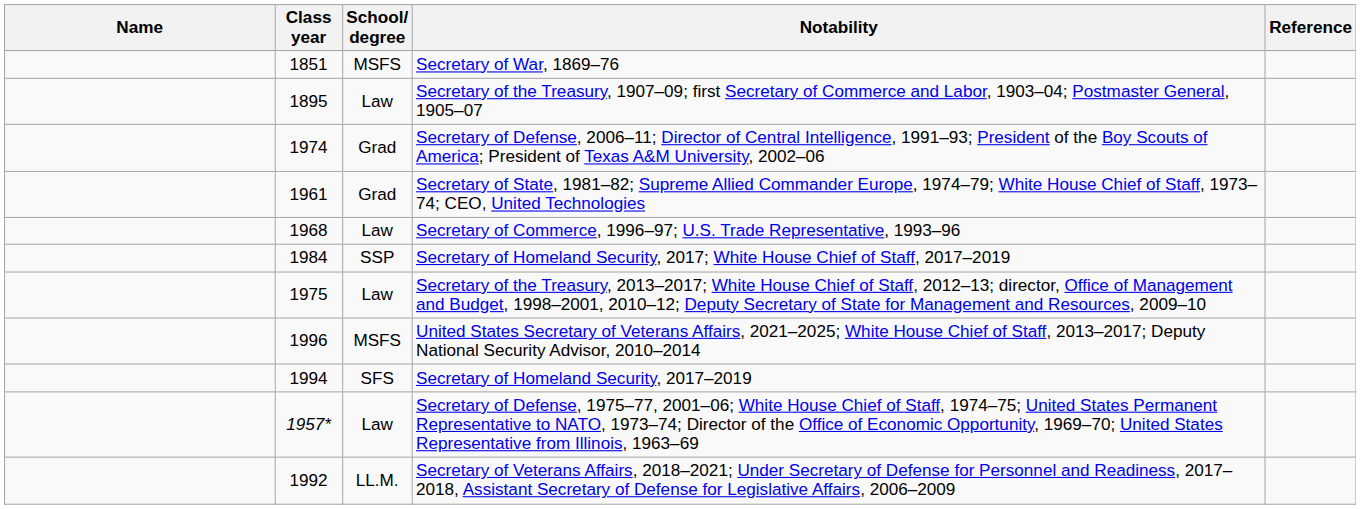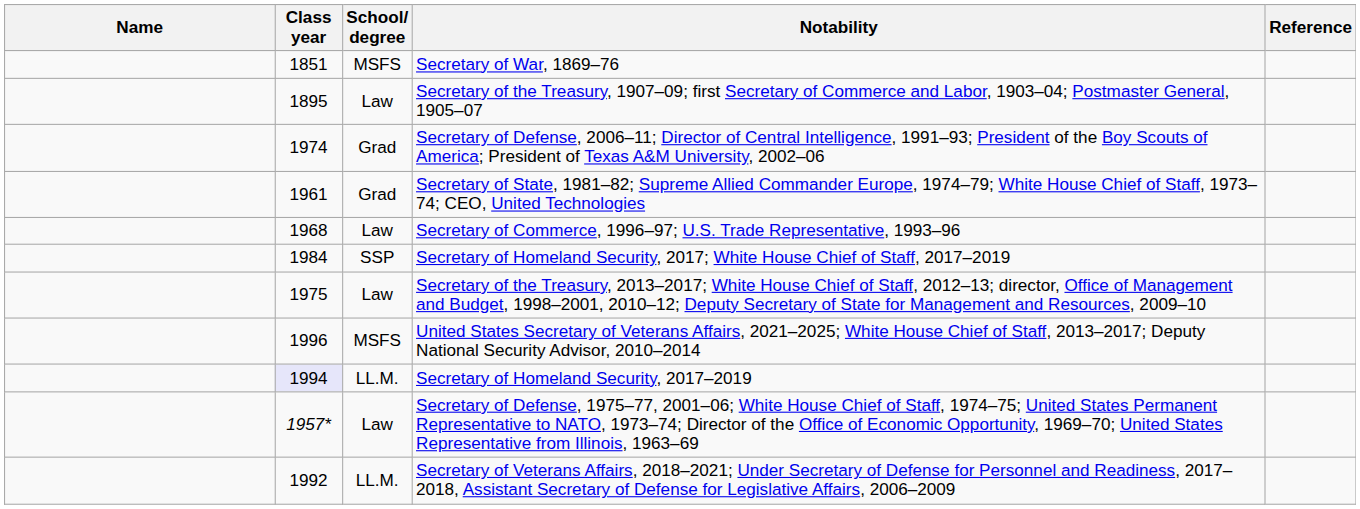 <table class="wikitable sortable" style="width:100%">
 <tr>
 <th style="width:20%;">Name</th>
 <th style="width:5%;">Class year</th>
 <th style="width:5%;">School/<br>degree</th>
 <th style="width:*;" class="unsortable">Notability</th>
 <th style="width:5%;" class="unsortable">Reference</th>
 </tr>
 <tr>
 <td></td>
 <td style="text-align:center;">1851</td>
 <td style="text-align:center;">MSFS</td>
 <td><a href='#'>Secretary of War</a>, 1869–76</td>
 <td style="text-align:center;"></td>
 </tr>
 <tr>
 <td></td>
 <td style="text-align:center;">1895</td>
 <td style="text-align:center;">Law</td>
 <td><a href='#'>Secretary of the Treasury</a>, 1907–09; first <a href='#'>Secretary of Commerce and Labor</a>, 1903–04; <a href='#'>Postmaster General</a>, 1905–07</td>
 <td style="text-align:center;"></td>
 </tr>
 <tr>
 <td></td>
 <td style="text-align:center;">1974</td>
 <td style="text-align:center;">Grad</td>
 <td><a href='#'>Secretary of Defense</a>, 2006–11; <a href='#'>Director of Central Intelligence</a>, 1991–93; <a href='#'>President</a> of the <a href='#'>Boy Scouts of America</a>; President of <a href='#'>Texas A&M University</a>, 2002–06</td>
 <td style="text-align:center;"></td>
 </tr>
 <tr>
 <td></td>
 <td style="text-align:center;">1961</td>
 <td style="text-align:center;">Grad</td>
 <td><a href='#'>Secretary of State</a>, 1981–82; <a href='#'>Supreme Allied Commander Europe</a>, 1974–79; <a href='#'>White House Chief of Staff</a>, 1973–74; CEO, <a href='#'>United Technologies</a></td>
 <td style="text-align:center;"></td>
 </tr>
 <tr>
 <td></td>
 <td style="text-align:center;">1968</td>
 <td style="text-align:center;">Law</td>
 <td><a href='#'>Secretary of Commerce</a>, 1996–97; <a href='#'>U.S. Trade Representative</a>, 1993–96</td>
 <td style="text-align:center;"></td>
 </tr>
 <tr>
 <td></td>
 <td style="text-align:center;">1984</td>
 <td style="text-align:center;">SSP</td>
 <td><a href='#'>Secretary of Homeland Security</a>, 2017; <a href='#'>White House Chief of Staff</a>, 2017–2019</td>
 <td style="text-align:center;"></td>
 </tr>
 <tr>
 <td></td>
 <td style="text-align:center;">1975</td>
 <td style="text-align:center;">Law</td>
 <td><a href='#'>Secretary of the Treasury</a>, 2013–2017; <a href='#'>White House Chief of Staff</a>, 2012–13; director, <a href='#'>Office of Management and Budget</a>, 1998–2001, 2010–12; <a href='#'>Deputy Secretary of State for Management and Resources</a>, 2009–10</td>
 <td style="text-align:center;"></td>
 </tr>
 <tr>
 <td></td>
 <td style="text-align:center;">1996</td>
 <td style="text-align:center;">MSFS</td>
 <td><a href='#'>United States Secretary of Veterans Affairs</a>, 2021–2025; <a href='#'>White House Chief of Staff</a>, 2013–2017; Deputy National Security Advisor, 2010–2014</td>
 <td style="text-align:center;"></td>
 </tr>
 <tr>
 <td></td>
-<td style="text-align:center;">1994</td>
-<td style="text-align:center;">SFS</td>
+<td style="background: lavender; text-align:center;">1994</td>
+<td style="text-align:center;">LL.M.</td>
 <td><a href='#'>Secretary of Homeland Security</a>, 2017–2019</td>
 <td style="text-align:center;"></td>
 </tr>
 <tr>
 <td></td>
 <td style="text-align:center;"><em>1957*</em></td>
 <td style= "text-align:center;">Law</td>
 <td><a href='#'>Secretary of Defense</a>, 1975–77, 2001–06; <a href='#'>White House Chief of Staff</a>, 1974–75; <a href='#'>United States Permanent Representative to NATO</a>, 1973–74; Director of the <a href='#'>Office of Economic Opportunity</a>, 1969–70; <a href='#'>United States Representative from Illinois</a>, 1963–69</td>
 <td style="text-align:center;"></td>
 </tr>
 <tr>
 <td></td>
 <td style="text-align:center;">1992</td>
 <td style="text-align:center;">LL.M.</td>
 <td><a href='#'>Secretary of Veterans Affairs</a>, 2018–2021; <a href='#'>Under Secretary of Defense for Personnel and Readiness</a>, 2017–2018, <a href='#'>Assistant Secretary of Defense for Legislative Affairs</a>, 2006–2009</td>
 <td style="text-align:center;"></td>
 </tr>
 </table>
